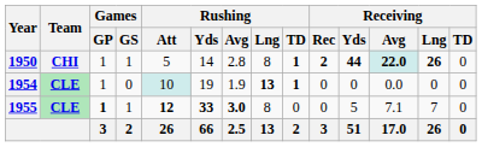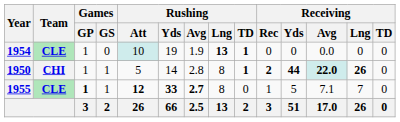 <table class="wikitable" style="text-align:center;">
 <tr>
 <th rowspan="2">Year</th>
 <th rowspan="2">Team</th>
 <th colspan="2">Games</th>
 <th colspan="5">Rushing</th>
 <th colspan="5">Receiving</th>
 </tr>
 <tr>
 <th>GP</th>
 <th>GS</th>
 <th>Att</th>
 <th>Yds</th>
 <th>Avg</th>
 <th>Lng</th>
 <th>TD</th>
 <th>Rec</th>
 <th>Yds</th>
 <th>Avg</th>
 <th>Lng</th>
 <th>TD</th>
 </tr>
 <tr>
+<th><a href='#'>1954</a></th>
+<th style="background:#afe6ba; width:3em;"><a href='#'>CLE</a></th>
+<td>1</td>
+<td>0</td>
+<td style="background:#cfecec; width:3em;">10</td>
+<td>19</td>
+<td>1.9</td>
+<td><strong>13</strong></td>
+<td><strong>1</strong></td>
+<td>0</td>
+<td>0</td>
+<td>0.0</td>
+<td>0</td>
+<td>0</td>
+</tr>
+<tr>
 <th><a href='#'>1950</a></th>
 <th><a href='#'>CHI</a></th>
 <td>1</td>
 <td>1</td>
 <td>5</td>
 <td>14</td>
 <td>2.8</td>
 <td>8</td>
 <td><strong>1</strong></td>
 <td><strong>2</strong></td>
 <td><strong>44</strong></td>
 <td style="background:#cfecec; width:3em;"><strong>22.0</strong></td>
 <td><strong>26</strong></td>
 <td>0</td>
 </tr>
 <tr>
-<th><a href='#'>1954</a></th>
-<th style="background:#afe6ba; width:3em;"><a href='#'>CLE</a></th>
-<td>1</td>
-<td>0</td>
-<td style="background:#cfecec; width:3em;">10</td>
-<td>19</td>
-<td>1.9</td>
-<td><strong>13</strong></td>
-<td><strong>1</strong></td>
-<td>0</td>
-<td>0</td>
-<td>0.0</td>
-<td>0</td>
-<td>0</td>
-</tr>
-<tr>
 <th><a href='#'>1955</a></th>
 <th style="background:#afe6ba; width:3em;"><a href='#'>CLE</a></th>
 <td><strong>1</strong></td>
 <td>1</td>
 <td><strong>12</strong></td>
 <td><strong>33</strong></td>
-<td><strong>3.0</strong></td>
+<td><strong>2.7</strong></td>
 <td>8</td>
 <td>0</td>
-<td>0</td>
+<td>1</td>
 <td>5</td>
 <td>7.1</td>
 <td>7</td>
 <td>0</td>
 </tr>
 <tr>
 <th colspan="2"></th>
 <th>3</th>
 <th>2</th>
 <th>26</th>
 <th>66</th>
 <th>2.5</th>
 <th>13</th>
 <th>2</th>
 <th>3</th>
 <th>51</th>
 <th>17.0</th>
 <th>26</th>
 <th>0</th>
 </tr>
 </table>
